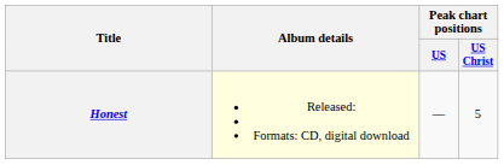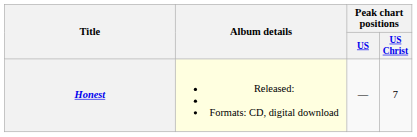 <table class="wikitable plainrowheaders" style="text-align:center;">
 <tr>
 <th scope="col" rowspan="2" style="width:16em;">Title</th>
 <th scope="col" rowspan="2" style="width:16em;">Album details</th>
 <th scope="col" colspan="2">Peak chart positions</th>
 </tr>
 <tr>
 <th style="width:3em; font-size:90%"><a href='#'>US</a><br></th>
 <th style="width:3em; font-size:90%"><a href='#'>US<br>Christ</a><br></th>
 </tr>
 <tr>
 <th scope="row"><em><a href='#'>Honest</a></em></th>
 <td style="background: lightyellow;"><br><ul><li>Released: </li><li></li><li>Formats: CD, digital download</li></ul></td>
 <td>—</td>
-<td>5</td>
+<td>7</td>
 </tr>
 </table>
